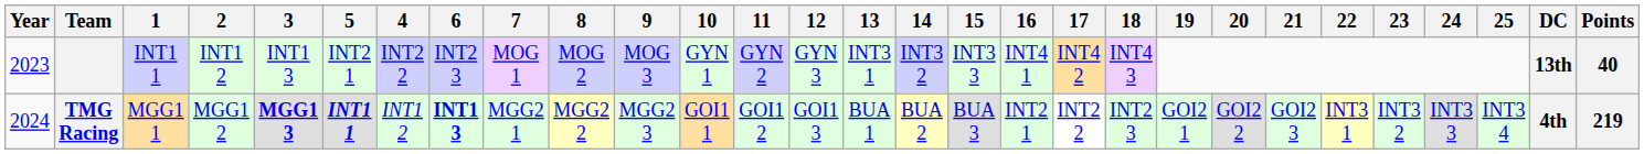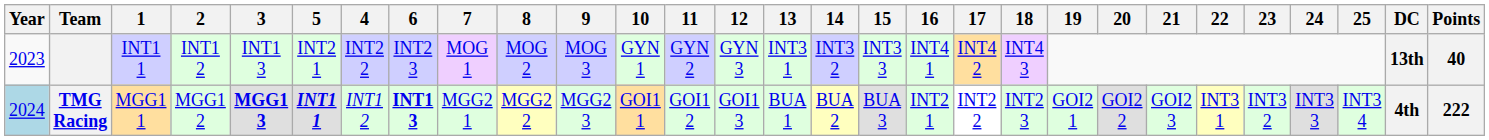 <table class="wikitable" style="text-align:center; font-size:85%;">
 <tr>
 <th>Year</th>
 <th>Team</th>
 <th>1</th>
 <th>2</th>
 <th>3</th>
 <th>5</th>
 <th>4</th>
 <th>6</th>
 <th>7</th>
 <th>8</th>
 <th>9</th>
 <th>10</th>
 <th>11</th>
 <th>12</th>
 <th>13</th>
 <th>14</th>
 <th>15</th>
 <th>16</th>
 <th>17</th>
 <th>18</th>
 <th>19</th>
 <th>20</th>
 <th>21</th>
 <th>22</th>
 <th>23</th>
 <th>24</th>
 <th>25</th>
 <th>DC</th>
 <th>Points</th>
 </tr>
 <tr>
 <td><a href='#'>2023</a></td>
 <th></th>
 <td style="background:#CFCFFF;"><a href='#'>INT1<br>1</a><br></td>
 <td style="background:#DFFFDF;"><a href='#'>INT1<br>2</a><br> </td>
 <td style="background:#DFFFDF;"><a href='#'>INT1<br>3</a><br></td>
 <td style="background:#DFFFDF;"><a href='#'>INT2<br>1</a><br></td>
 <td style="background:#CFCFFF;"><a href='#'>INT2<br>2</a> <br></td>
 <td style="background:#CFCFFF;"><a href='#'>INT2<br>3</a><br></td>
 <td style="background:#EFCFFF;"><a href='#'>MOG<br>1</a><br></td>
 <td style="background:#CFCFFF;"><a href='#'>MOG<br>2</a><br></td>
 <td style="background:#CFCFFF;"><a href='#'>MOG<br>3</a><br></td>
 <td style="background:#DFFFDF;"><a href='#'>GYN<br>1</a><br></td>
 <td style="background:#CFCFFF;"><a href='#'>GYN<br>2</a><br></td>
 <td style="background:#DFFFDF;"><a href='#'>GYN<br>3</a><br></td>
 <td style="background:#DFFFDF;"><a href='#'>INT3<br>1</a><br></td>
 <td style="background:#CFCFFF;"><a href='#'>INT3<br>2</a><br></td>
 <td style="background:#DFFFDF;"><a href='#'>INT3<br>3</a><br></td>
 <td style="background:#DFFFDF;"><a href='#'>INT4<br>1</a><br></td>
 <td style="background:#FFDF9F;"><a href='#'>INT4<br>2</a><br></td>
 <td style="background:#EFCFFF;"><a href='#'>INT4<br>3</a><br></td>
 <td colspan="7"></td>
 <th>13th</th>
 <th>40</th>
 </tr>
 <tr>
-<td><a href='#'>2024</a></td>
+<td style="background: lightblue;"><a href='#'>2024</a></td>
 <th><a href='#'>TMG Racing</a></th>
 <td style="background:#FFDF9F;"><a href='#'>MGG1<br>1</a><br></td>
 <td style="background:#DFFFDF;"><a href='#'>MGG1<br>2</a><br></td>
 <td style="background:#DFDFDF;"><strong><a href='#'>MGG1<br>3</a><br></strong></td>
 <td style="background:#DFDFDF;"><strong><em><a href='#'>INT1<br>1</a></em></strong><br></td>
 <td style="background:#DFFFDF;"><em><a href='#'>INT1<br>2</a></em><br></td>
 <td style="background:#DFFFDF;"><strong><a href='#'>INT1<br>3</a></strong><br></td>
 <td style="background:#DFFFDF;"><a href='#'>MGG2<br>1</a><br></td>
 <td style="background:#FFFFBF;"><a href='#'>MGG2<br>2</a><br></td>
 <td style="background:#DFFFDF;"><a href='#'>MGG2<br>3</a><br></td>
 <td style="background:#FFDF9F;"><a href='#'>GOI1<br>1</a><br></td>
 <td style="background:#DFFFDF;"><a href='#'>GOI1<br>2</a><br></td>
 <td style="background:#DFFFDF;"><a href='#'>GOI1<br>3</a><br></td>
 <td style="background:#DFFFDF;"><a href='#'>BUA<br>1</a><br></td>
 <td style="background:#FFFFBF;"><a href='#'>BUA<br>2</a><br></td>
 <td style="background:#DFDFDF;"><a href='#'>BUA<br>3</a><br></td>
 <td style="background:#DFFFDF;"><a href='#'>INT2<br>1</a><br></td>
 <td style="background:#FFFFFF;"><a href='#'>INT2<br>2</a><br></td>
 <td style="background:#DFFFDF;"><a href='#'>INT2<br>3</a><br></td>
 <td style="background:#DFFFDF;"><a href='#'>GOI2<br>1</a><br></td>
 <td style="background:#DFDFDF;"><a href='#'>GOI2<br>2</a><br></td>
 <td style="background:#DFFFDF;"><a href='#'>GOI2<br>3</a><br></td>
 <td style="background:#FFFFBF;"><a href='#'>INT3<br>1</a><br></td>
 <td style="background:#DFFFDF;"><a href='#'>INT3<br>2</a><br></td>
 <td style="background:#DFDFDF;"><a href='#'>INT3<br>3</a><br></td>
 <td style="background:#DFFFDF;"><a href='#'>INT3<br>4</a><br></td>
 <th>4th</th>
-<th>219</th>
+<th>222</th>
 </tr>
 </table>
